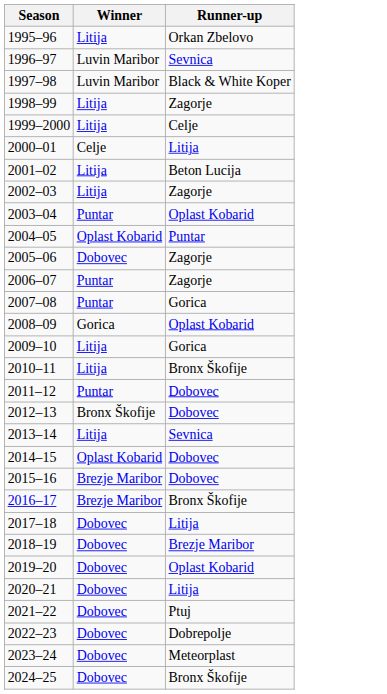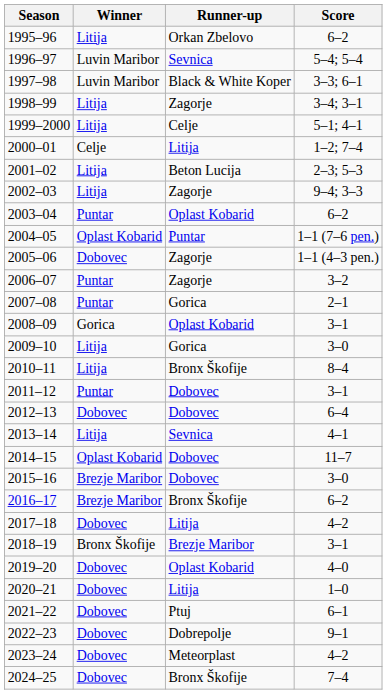 <table class="wikitable">
 <tr>
 <th>Season</th>
 <th>Winner</th>
 <th>Runner-up</th>
+<th>Score</th>
 </tr>
 <tr>
 <td>1995–96</td>
 <td><a href='#'>Litija</a></td>
 <td>Orkan Zbelovo</td>
+<td align=center>6–2</td>
 </tr>
 <tr>
 <td>1996–97</td>
 <td>Luvin Maribor</td>
 <td><a href='#'>Sevnica</a></td>
+<td align=center>5–4; 5–4</td>
 </tr>
 <tr>
 <td>1997–98</td>
 <td>Luvin Maribor</td>
 <td>Black & White Koper</td>
+<td align=center>3–3; 6–1</td>
 </tr>
 <tr>
 <td>1998–99</td>
 <td><a href='#'>Litija</a></td>
 <td>Zagorje</td>
+<td align=center>3–4; 3–1</td>
 </tr>
 <tr>
 <td>1999–2000</td>
 <td><a href='#'>Litija</a></td>
 <td>Celje</td>
+<td align=center>5–1; 4–1</td>
 </tr>
 <tr>
 <td>2000–01</td>
 <td>Celje</td>
 <td><a href='#'>Litija</a></td>
+<td align=center>1–2; 7–4</td>
 </tr>
 <tr>
 <td>2001–02</td>
 <td><a href='#'>Litija</a></td>
 <td>Beton Lucija</td>
+<td align=center>2–3; 5–3</td>
 </tr>
 <tr>
 <td>2002–03</td>
 <td><a href='#'>Litija</a></td>
 <td>Zagorje</td>
+<td align=center>9–4; 3–3</td>
 </tr>
 <tr>
 <td>2003–04</td>
 <td><a href='#'>Puntar</a></td>
 <td><a href='#'>Oplast Kobarid</a></td>
+<td align=center>6–2</td>
 </tr>
 <tr>
 <td>2004–05</td>
 <td><a href='#'>Oplast Kobarid</a></td>
 <td><a href='#'>Puntar</a></td>
+<td align=center>1–1 (7–6 <a href='#'>pen.</a>)</td>
 </tr>
 <tr>
 <td>2005–06</td>
 <td><a href='#'>Dobovec</a></td>
 <td>Zagorje</td>
+<td align=center>1–1 (4–3 pen.)</td>
 </tr>
 <tr>
 <td>2006–07</td>
 <td><a href='#'>Puntar</a></td>
 <td>Zagorje</td>
+<td align=center>3–2</td>
 </tr>
 <tr>
 <td>2007–08</td>
 <td><a href='#'>Puntar</a></td>
 <td>Gorica</td>
+<td align=center>2–1</td>
 </tr>
 <tr>
 <td>2008–09</td>
 <td>Gorica</td>
 <td><a href='#'>Oplast Kobarid</a></td>
+<td align=center>3–1</td>
 </tr>
 <tr>
 <td>2009–10</td>
 <td><a href='#'>Litija</a></td>
 <td>Gorica</td>
+<td align=center>3–0</td>
 </tr>
 <tr>
 <td>2010–11</td>
 <td><a href='#'>Litija</a></td>
 <td>Bronx Škofije</td>
+<td align=center>8–4</td>
 </tr>
 <tr>
 <td>2011–12</td>
 <td><a href='#'>Puntar</a></td>
 <td><a href='#'>Dobovec</a></td>
+<td align=center>3–1</td>
 </tr>
 <tr>
 <td>2012–13</td>
-<td>Bronx Škofije</td>
 <td><a href='#'>Dobovec</a></td>
+<td><a href='#'>Dobovec</a></td>
+<td align=center>6–4</td>
 </tr>
 <tr>
 <td>2013–14</td>
 <td><a href='#'>Litija</a></td>
 <td><a href='#'>Sevnica</a></td>
+<td align=center>4–1</td>
 </tr>
 <tr>
 <td>2014–15</td>
 <td><a href='#'>Oplast Kobarid</a></td>
 <td><a href='#'>Dobovec</a></td>
+<td align=center>11–7</td>
 </tr>
 <tr>
 <td>2015–16</td>
 <td><a href='#'>Brezje Maribor</a></td>
 <td><a href='#'>Dobovec</a></td>
+<td align=center>3–0</td>
 </tr>
 <tr>
 <td><a href='#'>2016–17</a></td>
 <td><a href='#'>Brezje Maribor</a></td>
 <td>Bronx Škofije</td>
+<td align=center>6–2</td>
 </tr>
 <tr>
 <td>2017–18</td>
 <td><a href='#'>Dobovec</a></td>
 <td><a href='#'>Litija</a></td>
+<td align=center>4–2</td>
 </tr>
 <tr>
 <td>2018–19</td>
-<td><a href='#'>Dobovec</a></td>
+<td>Bronx Škofije</td>
 <td><a href='#'>Brezje Maribor</a></td>
+<td align=center>3–1</td>
 </tr>
 <tr>
 <td>2019–20</td>
 <td><a href='#'>Dobovec</a></td>
 <td><a href='#'>Oplast Kobarid</a></td>
+<td align=center>4–0</td>
 </tr>
 <tr>
 <td>2020–21</td>
 <td><a href='#'>Dobovec</a></td>
 <td><a href='#'>Litija</a></td>
+<td align=center>1–0</td>
 </tr>
 <tr>
 <td>2021–22</td>
 <td><a href='#'>Dobovec</a></td>
 <td>Ptuj</td>
+<td align=center>6–1</td>
 </tr>
 <tr>
 <td>2022–23</td>
 <td><a href='#'>Dobovec</a></td>
 <td>Dobrepolje</td>
+<td align=center>9–1</td>
 </tr>
 <tr>
 <td>2023–24</td>
 <td><a href='#'>Dobovec</a></td>
 <td>Meteorplast</td>
+<td align=center>4–2</td>
 </tr>
 <tr>
 <td>2024–25</td>
 <td><a href='#'>Dobovec</a></td>
 <td>Bronx Škofije</td>
+<td align=center>7–4</td>
 </tr>
 </table>
